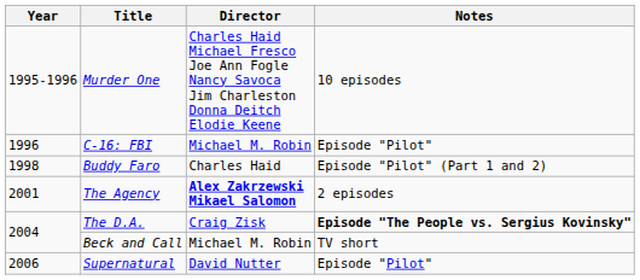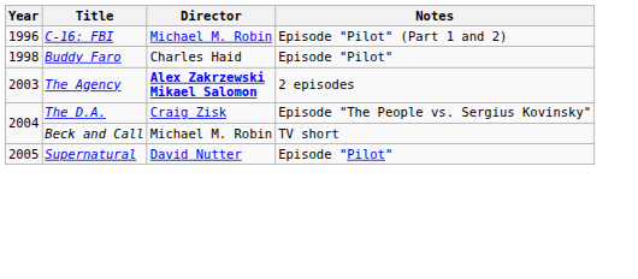 <table class="wikitable">
 <tr>
 <th>Year</th>
 <th>Title</th>
 <th>Director</th>
 <th>Notes</th>
 </tr>
 <tr>
-<td>1995-1996</td>
-<td><em><a href='#'>Murder One</a></em></td>
-<td><a href='#'>Charles Haid</a><br><a href='#'>Michael Fresco</a><br>Joe Ann Fogle<br><a href='#'>Nancy Savoca</a><br>Jim Charleston<br><a href='#'>Donna Deitch</a><br><a href='#'>Elodie Keene</a></td>
-<td>10 episodes</td>
-</tr>
-<tr>
 <td>1996</td>
 <td><em><a href='#'>C-16: FBI</a></em></td>
 <td><a href='#'>Michael M. Robin</a></td>
-<td>Episode "Pilot"</td>
+<td>Episode "Pilot" (Part 1 and 2)</td>
 </tr>
 <tr>
 <td>1998</td>
 <td><em><a href='#'>Buddy Faro</a></em></td>
 <td>Charles Haid</td>
-<td>Episode "Pilot" (Part 1 and 2)</td>
+<td>Episode "Pilot"</td>
 </tr>
 <tr>
-<td>2001</td>
+<td>2003</td>
 <td><em><a href='#'>The Agency</a></em></td>
 <td><strong><a href='#'>Alex Zakrzewski</a><br><a href='#'>Mikael Salomon</a></strong></td>
 <td>2 episodes</td>
 </tr>
 <tr>
 <td rowspan=2>2004</td>
 <td><em><a href='#'>The D.A.</a></em></td>
 <td><a href='#'>Craig Zisk</a></td>
-<td><strong>Episode "The People vs. Sergius Kovinsky"</strong></td>
+<td>Episode "The People vs. Sergius Kovinsky"</td>
 </tr>
 <tr>
 <td><em>Beck and Call</em></td>
 <td>Michael M. Robin</td>
 <td>TV short</td>
 </tr>
 <tr>
-<td>2006</td>
+<td>2005</td>
 <td><em><a href='#'>Supernatural</a></em></td>
 <td><a href='#'>David Nutter</a></td>
 <td>Episode "<a href='#'>Pilot</a>"</td>
 </tr>
 </table>
